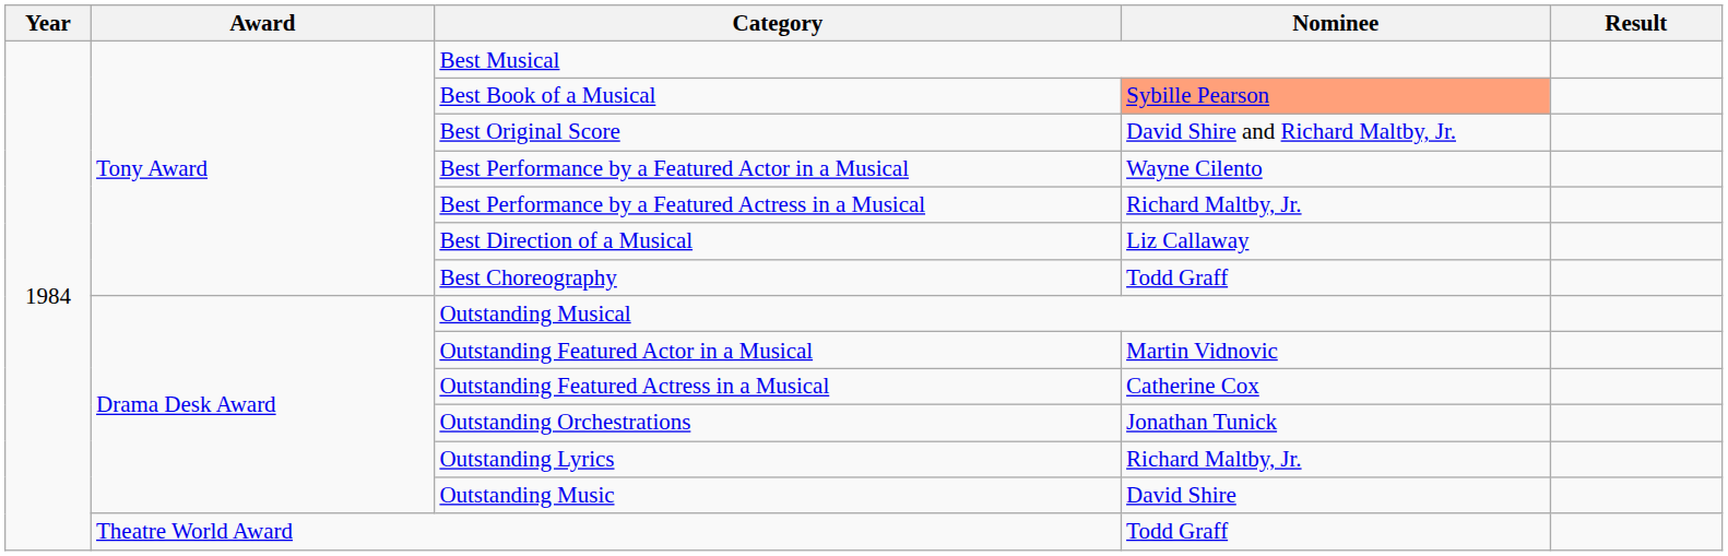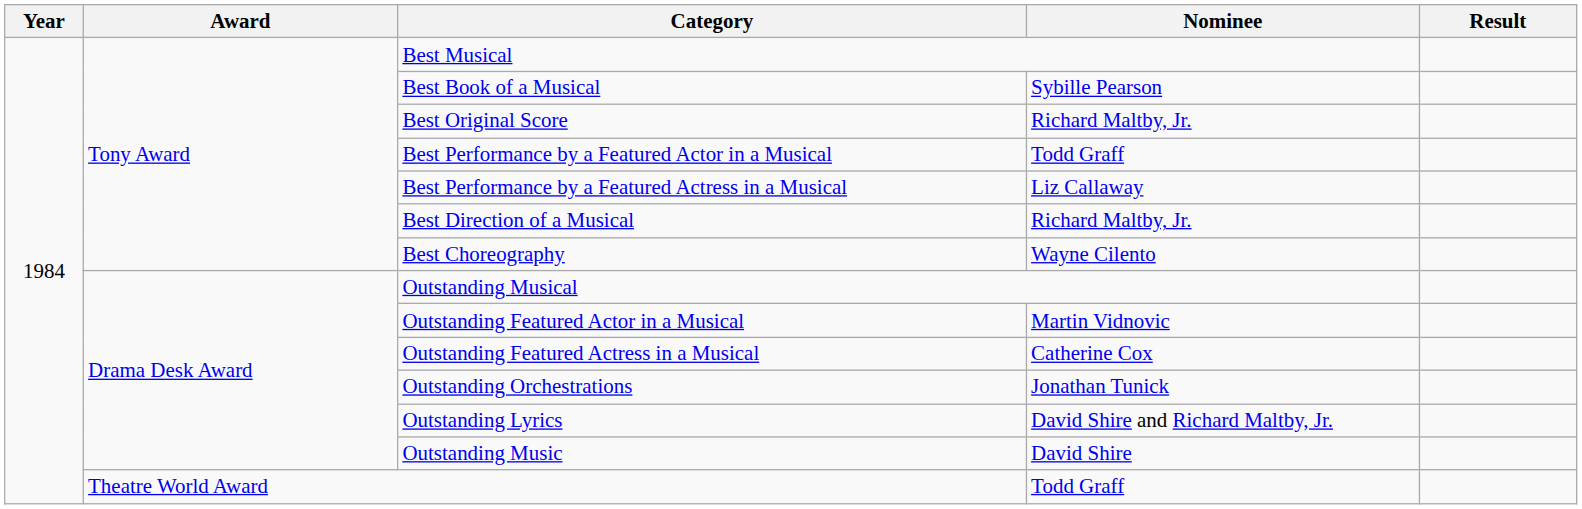 <table class="wikitable" width="95%">
 <tr>
 <th width="5%">Year</th>
 <th width="20%">Award</th>
 <th width="40%">Category</th>
 <th width="25%">Nominee</th>
 <th width="10%">Result</th>
 </tr>
 <tr>
 <td rowspan="14" align="center">1984</td>
 <td rowspan="7"><a href='#'>Tony Award</a></td>
 <td colspan="2"><a href='#'>Best Musical</a></td>
 <td></td>
 </tr>
 <tr>
 <td><a href='#'>Best Book of a Musical</a></td>
-<td style="background: lightsalmon;"><a href='#'>Sybille Pearson</a></td>
+<td><a href='#'>Sybille Pearson</a></td>
 <td></td>
 </tr>
 <tr>
 <td><a href='#'>Best Original Score</a></td>
-<td><a href='#'>David Shire</a> and <a href='#'>Richard Maltby, Jr.</a></td>
+<td><a href='#'>Richard Maltby, Jr.</a></td>
 <td></td>
 </tr>
 <tr>
 <td><a href='#'>Best Performance by a Featured Actor in a Musical</a></td>
-<td><a href='#'>Wayne Cilento</a></td>
+<td><a href='#'>Todd Graff</a></td>
 <td></td>
 </tr>
 <tr>
 <td><a href='#'>Best Performance by a Featured Actress in a Musical</a></td>
+<td><a href='#'>Liz Callaway</a></td>
+<td></td>
+</tr>
+<tr>
+<td><a href='#'>Best Direction of a Musical</a></td>
 <td><a href='#'>Richard Maltby, Jr.</a></td>
 <td></td>
 </tr>
 <tr>
-<td><a href='#'>Best Direction of a Musical</a></td>
-<td><a href='#'>Liz Callaway</a></td>
-<td></td>
-</tr>
-<tr>
 <td><a href='#'>Best Choreography</a></td>
-<td><a href='#'>Todd Graff</a></td>
+<td><a href='#'>Wayne Cilento</a></td>
 <td></td>
 </tr>
 <tr>
 <td rowspan="6"><a href='#'>Drama Desk Award</a></td>
 <td colspan="2"><a href='#'>Outstanding Musical</a></td>
 <td></td>
 </tr>
 <tr>
 <td><a href='#'>Outstanding Featured Actor in a Musical</a></td>
 <td><a href='#'>Martin Vidnovic</a></td>
 <td></td>
 </tr>
 <tr>
 <td><a href='#'>Outstanding Featured Actress in a Musical</a></td>
 <td><a href='#'>Catherine Cox</a></td>
 <td></td>
 </tr>
 <tr>
 <td><a href='#'>Outstanding Orchestrations</a></td>
 <td><a href='#'>Jonathan Tunick</a></td>
 <td></td>
 </tr>
 <tr>
 <td><a href='#'>Outstanding Lyrics</a></td>
-<td><a href='#'>Richard Maltby, Jr.</a></td>
+<td><a href='#'>David Shire</a> and <a href='#'>Richard Maltby, Jr.</a></td>
 <td></td>
 </tr>
 <tr>
 <td><a href='#'>Outstanding Music</a></td>
 <td><a href='#'>David Shire</a></td>
 <td></td>
 </tr>
 <tr>
 <td colspan="2"><a href='#'>Theatre World Award</a></td>
 <td><a href='#'>Todd Graff</a></td>
 <td></td>
 </tr>
 </table>
